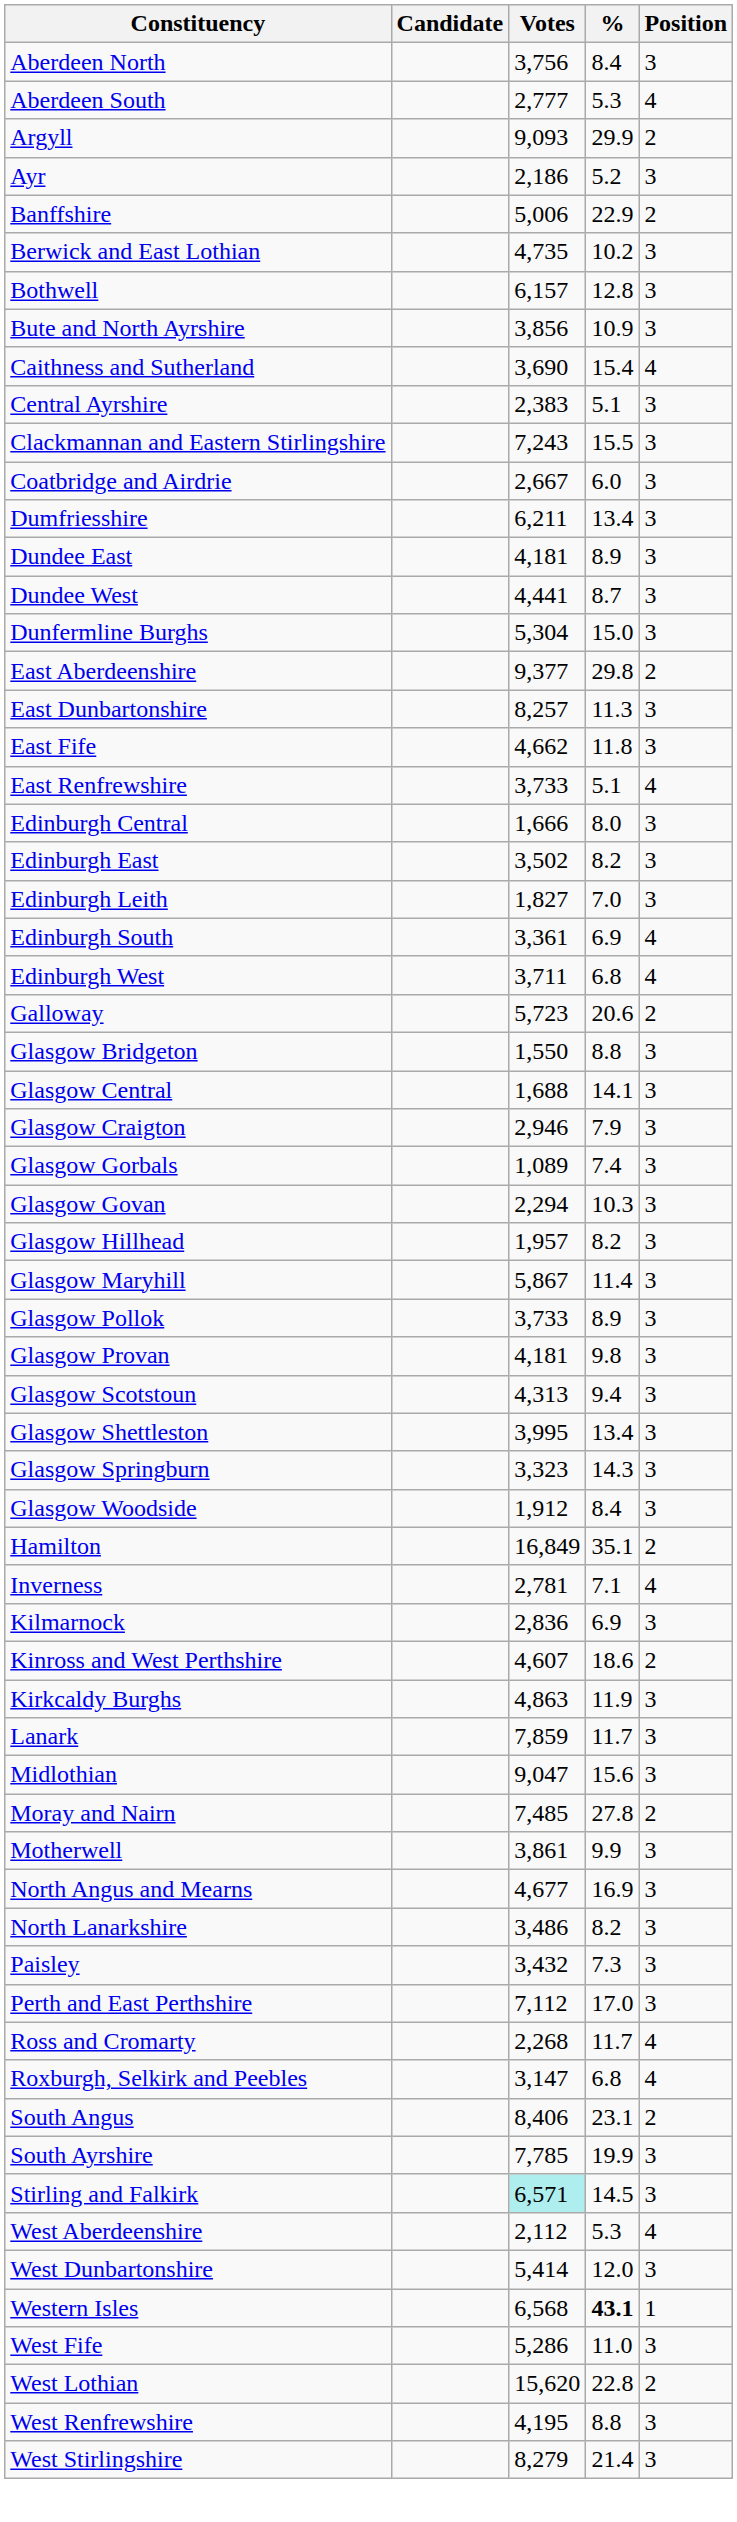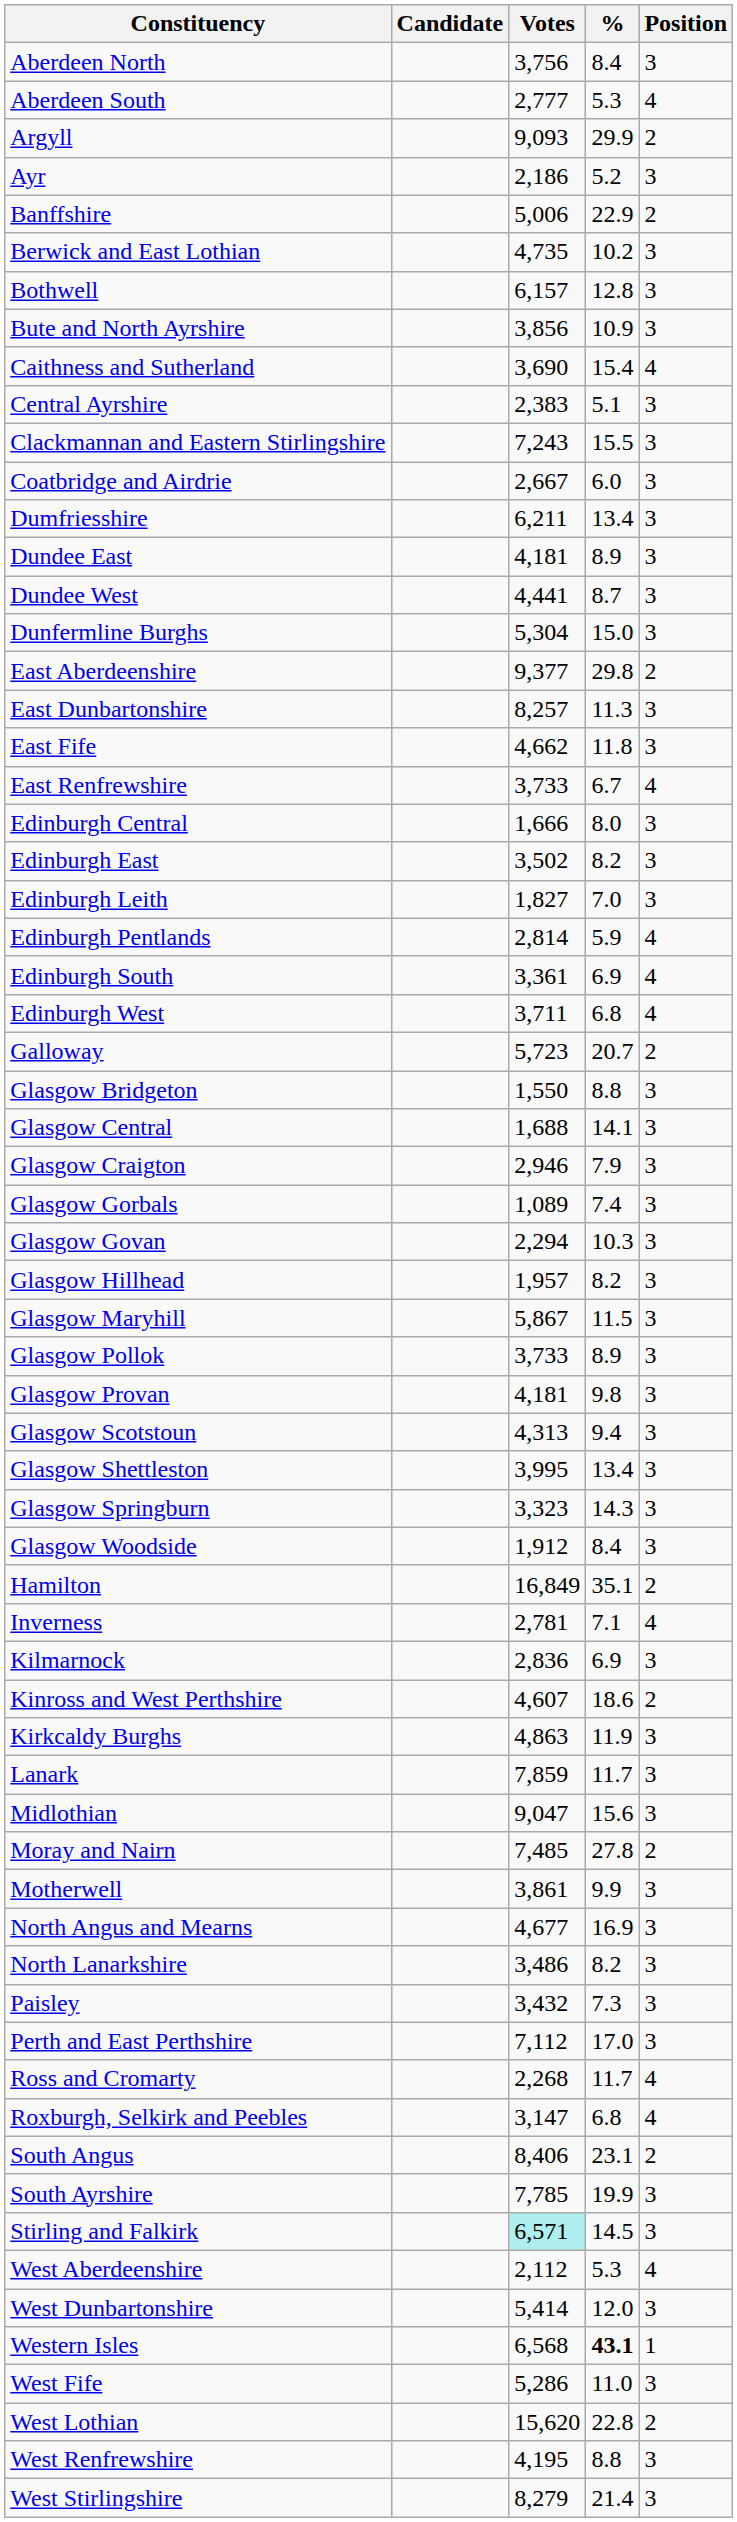 <table class="wikitable sortable">
 <tr>
 <th>Constituency</th>
 <th>Candidate</th>
 <th>Votes</th>
 <th>%</th>
 <th>Position</th>
 </tr>
 <tr>
 <td><a href='#'>Aberdeen North</a></td>
 <td></td>
 <td>3,756</td>
 <td>8.4</td>
 <td>3</td>
 </tr>
 <tr>
 <td><a href='#'>Aberdeen South</a></td>
 <td></td>
 <td>2,777</td>
 <td>5.3</td>
 <td>4</td>
 </tr>
 <tr>
 <td><a href='#'>Argyll</a></td>
 <td></td>
 <td>9,093</td>
 <td>29.9</td>
 <td>2</td>
 </tr>
 <tr>
 <td><a href='#'>Ayr</a></td>
 <td></td>
 <td>2,186</td>
 <td>5.2</td>
 <td>3</td>
 </tr>
 <tr>
 <td><a href='#'>Banffshire</a></td>
 <td></td>
 <td>5,006</td>
 <td>22.9</td>
 <td>2</td>
 </tr>
 <tr>
 <td><a href='#'>Berwick and East Lothian</a></td>
 <td></td>
 <td>4,735</td>
 <td>10.2</td>
 <td>3</td>
 </tr>
 <tr>
 <td><a href='#'>Bothwell</a></td>
 <td></td>
 <td>6,157</td>
 <td>12.8</td>
 <td>3</td>
 </tr>
 <tr>
 <td><a href='#'>Bute and North Ayrshire</a></td>
 <td></td>
 <td>3,856</td>
 <td>10.9</td>
 <td>3</td>
 </tr>
 <tr>
 <td><a href='#'>Caithness and Sutherland</a></td>
 <td></td>
 <td>3,690</td>
 <td>15.4</td>
 <td>4</td>
 </tr>
 <tr>
 <td><a href='#'>Central Ayrshire</a></td>
 <td></td>
 <td>2,383</td>
 <td>5.1</td>
 <td>3</td>
 </tr>
 <tr>
 <td><a href='#'>Clackmannan and Eastern Stirlingshire</a></td>
 <td></td>
 <td>7,243</td>
 <td>15.5</td>
 <td>3</td>
 </tr>
 <tr>
 <td><a href='#'>Coatbridge and Airdrie</a></td>
 <td></td>
 <td>2,667</td>
 <td>6.0</td>
 <td>3</td>
 </tr>
 <tr>
 <td><a href='#'>Dumfriesshire</a></td>
 <td></td>
 <td>6,211</td>
 <td>13.4</td>
 <td>3</td>
 </tr>
 <tr>
 <td><a href='#'>Dundee East</a></td>
 <td></td>
 <td>4,181</td>
 <td>8.9</td>
 <td>3</td>
 </tr>
 <tr>
 <td><a href='#'>Dundee West</a></td>
 <td></td>
 <td>4,441</td>
 <td>8.7</td>
 <td>3</td>
 </tr>
 <tr>
 <td><a href='#'>Dunfermline Burghs</a></td>
 <td></td>
 <td>5,304</td>
 <td>15.0</td>
 <td>3</td>
 </tr>
 <tr>
 <td><a href='#'>East Aberdeenshire</a></td>
 <td></td>
 <td>9,377</td>
 <td>29.8</td>
 <td>2</td>
 </tr>
 <tr>
 <td><a href='#'>East Dunbartonshire</a></td>
 <td></td>
 <td>8,257</td>
 <td>11.3</td>
 <td>3</td>
 </tr>
 <tr>
 <td><a href='#'>East Fife</a></td>
 <td></td>
 <td>4,662</td>
 <td>11.8</td>
 <td>3</td>
 </tr>
 <tr>
 <td><a href='#'>East Renfrewshire</a></td>
 <td></td>
 <td>3,733</td>
-<td>5.1</td>
+<td>6.7</td>
 <td>4</td>
 </tr>
 <tr>
 <td><a href='#'>Edinburgh Central</a></td>
 <td></td>
 <td>1,666</td>
 <td>8.0</td>
 <td>3</td>
 </tr>
 <tr>
 <td><a href='#'>Edinburgh East</a></td>
 <td></td>
 <td>3,502</td>
 <td>8.2</td>
 <td>3</td>
 </tr>
 <tr>
 <td><a href='#'>Edinburgh Leith</a></td>
 <td></td>
 <td>1,827</td>
 <td>7.0</td>
 <td>3</td>
 </tr>
 <tr>
+<td><a href='#'>Edinburgh Pentlands</a></td>
+<td></td>
+<td>2,814</td>
+<td>5.9</td>
+<td>4</td>
+</tr>
+<tr>
 <td><a href='#'>Edinburgh South</a></td>
 <td></td>
 <td>3,361</td>
 <td>6.9</td>
 <td>4</td>
 </tr>
 <tr>
 <td><a href='#'>Edinburgh West</a></td>
 <td></td>
 <td>3,711</td>
 <td>6.8</td>
 <td>4</td>
 </tr>
 <tr>
 <td><a href='#'>Galloway</a></td>
 <td></td>
 <td>5,723</td>
-<td>20.6</td>
+<td>20.7</td>
 <td>2</td>
 </tr>
 <tr>
 <td><a href='#'>Glasgow Bridgeton</a></td>
 <td></td>
 <td>1,550</td>
 <td>8.8</td>
 <td>3</td>
 </tr>
 <tr>
 <td><a href='#'>Glasgow Central</a></td>
 <td></td>
 <td>1,688</td>
 <td>14.1</td>
 <td>3</td>
 </tr>
 <tr>
 <td><a href='#'>Glasgow Craigton</a></td>
 <td></td>
 <td>2,946</td>
 <td>7.9</td>
 <td>3</td>
 </tr>
 <tr>
 <td><a href='#'>Glasgow Gorbals</a></td>
 <td></td>
 <td>1,089</td>
 <td>7.4</td>
 <td>3</td>
 </tr>
 <tr>
 <td><a href='#'>Glasgow Govan</a></td>
 <td></td>
 <td>2,294</td>
 <td>10.3</td>
 <td>3</td>
 </tr>
 <tr>
 <td><a href='#'>Glasgow Hillhead</a></td>
 <td></td>
 <td>1,957</td>
 <td>8.2</td>
 <td>3</td>
 </tr>
 <tr>
 <td><a href='#'>Glasgow Maryhill</a></td>
 <td></td>
 <td>5,867</td>
-<td>11.4</td>
+<td>11.5</td>
 <td>3</td>
 </tr>
 <tr>
 <td><a href='#'>Glasgow Pollok</a></td>
 <td></td>
 <td>3,733</td>
 <td>8.9</td>
 <td>3</td>
 </tr>
 <tr>
 <td><a href='#'>Glasgow Provan</a></td>
 <td></td>
 <td>4,181</td>
 <td>9.8</td>
 <td>3</td>
 </tr>
 <tr>
 <td><a href='#'>Glasgow Scotstoun</a></td>
 <td></td>
 <td>4,313</td>
 <td>9.4</td>
 <td>3</td>
 </tr>
 <tr>
 <td><a href='#'>Glasgow Shettleston</a></td>
 <td></td>
 <td>3,995</td>
 <td>13.4</td>
 <td>3</td>
 </tr>
 <tr>
 <td><a href='#'>Glasgow Springburn</a></td>
 <td></td>
 <td>3,323</td>
 <td>14.3</td>
 <td>3</td>
 </tr>
 <tr>
 <td><a href='#'>Glasgow Woodside</a></td>
 <td></td>
 <td>1,912</td>
 <td>8.4</td>
 <td>3</td>
 </tr>
 <tr>
 <td><a href='#'>Hamilton</a></td>
 <td></td>
 <td>16,849</td>
 <td>35.1</td>
 <td>2</td>
 </tr>
 <tr>
 <td><a href='#'>Inverness</a></td>
 <td></td>
 <td>2,781</td>
 <td>7.1</td>
 <td>4</td>
 </tr>
 <tr>
 <td><a href='#'>Kilmarnock</a></td>
 <td></td>
 <td>2,836</td>
 <td>6.9</td>
 <td>3</td>
 </tr>
 <tr>
 <td><a href='#'>Kinross and West Perthshire</a></td>
 <td></td>
 <td>4,607</td>
 <td>18.6</td>
 <td>2</td>
 </tr>
 <tr>
 <td><a href='#'>Kirkcaldy Burghs</a></td>
 <td></td>
 <td>4,863</td>
 <td>11.9</td>
 <td>3</td>
 </tr>
 <tr>
 <td><a href='#'>Lanark</a></td>
 <td></td>
 <td>7,859</td>
 <td>11.7</td>
 <td>3</td>
 </tr>
 <tr>
 <td><a href='#'>Midlothian</a></td>
 <td></td>
 <td>9,047</td>
 <td>15.6</td>
 <td>3</td>
 </tr>
 <tr>
 <td><a href='#'>Moray and Nairn</a></td>
 <td></td>
 <td>7,485</td>
 <td>27.8</td>
 <td>2</td>
 </tr>
 <tr>
 <td><a href='#'>Motherwell</a></td>
 <td></td>
 <td>3,861</td>
 <td>9.9</td>
 <td>3</td>
 </tr>
 <tr>
 <td><a href='#'>North Angus and Mearns</a></td>
 <td></td>
 <td>4,677</td>
 <td>16.9</td>
 <td>3</td>
 </tr>
 <tr>
 <td><a href='#'>North Lanarkshire</a></td>
 <td></td>
 <td>3,486</td>
 <td>8.2</td>
 <td>3</td>
 </tr>
 <tr>
 <td><a href='#'>Paisley</a></td>
 <td></td>
 <td>3,432</td>
 <td>7.3</td>
 <td>3</td>
 </tr>
 <tr>
 <td><a href='#'>Perth and East Perthshire</a></td>
 <td></td>
 <td>7,112</td>
 <td>17.0</td>
 <td>3</td>
 </tr>
 <tr>
 <td><a href='#'>Ross and Cromarty</a></td>
 <td></td>
 <td>2,268</td>
 <td>11.7</td>
 <td>4</td>
 </tr>
 <tr>
 <td><a href='#'>Roxburgh, Selkirk and Peebles</a></td>
 <td></td>
 <td>3,147</td>
 <td>6.8</td>
 <td>4</td>
 </tr>
 <tr>
 <td><a href='#'>South Angus</a></td>
 <td></td>
 <td>8,406</td>
 <td>23.1</td>
 <td>2</td>
 </tr>
 <tr>
 <td><a href='#'>South Ayrshire</a></td>
 <td></td>
 <td>7,785</td>
 <td>19.9</td>
 <td>3</td>
 </tr>
 <tr>
 <td><a href='#'>Stirling and Falkirk</a></td>
 <td></td>
 <td style="background: paleturquoise;">6,571</td>
 <td>14.5</td>
 <td>3</td>
 </tr>
 <tr>
 <td><a href='#'>West Aberdeenshire</a></td>
 <td></td>
 <td>2,112</td>
 <td>5.3</td>
 <td>4</td>
 </tr>
 <tr>
 <td><a href='#'>West Dunbartonshire</a></td>
 <td></td>
 <td>5,414</td>
 <td>12.0</td>
 <td>3</td>
 </tr>
 <tr>
 <td><a href='#'>Western Isles</a></td>
 <td></td>
 <td>6,568</td>
 <td><strong>43.1</strong></td>
 <td>1</td>
 </tr>
 <tr>
 <td><a href='#'>West Fife</a></td>
 <td></td>
 <td>5,286</td>
 <td>11.0</td>
 <td>3</td>
 </tr>
 <tr>
 <td><a href='#'>West Lothian</a></td>
 <td></td>
 <td>15,620</td>
 <td>22.8</td>
 <td>2</td>
 </tr>
 <tr>
 <td><a href='#'>West Renfrewshire</a></td>
 <td></td>
 <td>4,195</td>
 <td>8.8</td>
 <td>3</td>
 </tr>
 <tr>
 <td><a href='#'>West Stirlingshire</a></td>
 <td></td>
 <td>8,279</td>
 <td>21.4</td>
 <td>3</td>
 </tr>
 </table>
